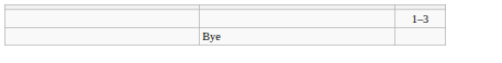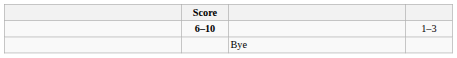 <table class="wikitable" style="text-align: center; ">
 <tr>
 <th align="right" width="270"></th>
+<th width="65">Score</th>
 <th align="left" width="270"></th>
 <th width="65"></th>
 </tr>
 <tr>
 <td align="left"></td>
+<td><strong>6–10</strong></td>
 <td align="left"><strong></strong></td>
 <td>1–3 <strong></strong></td>
 </tr>
 <tr>
 <td align="left"><strong></strong></td>
+<td></td>
 <td align="left">Bye</td>
 <td></td>
 </tr>
 </table>
